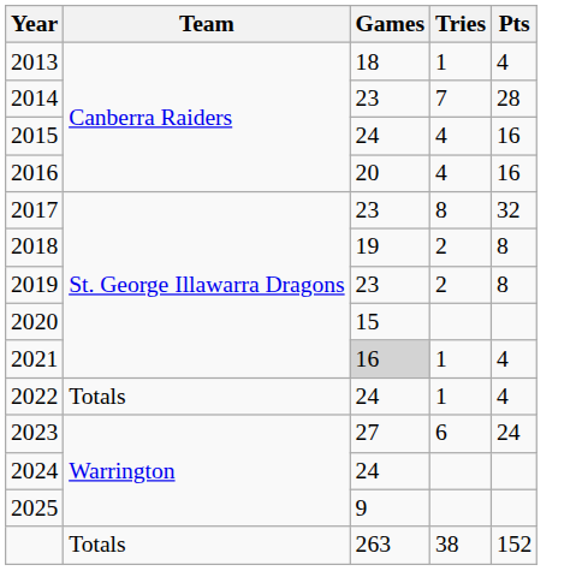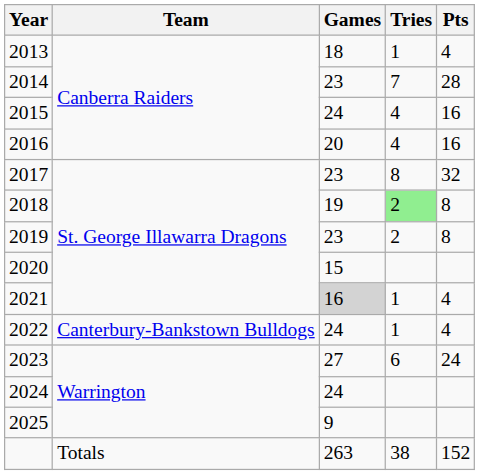 <table class="wikitable">
 <tr>
 <th>Year</th>
 <th>Team</th>
 <th>Games</th>
 <th>Tries</th>
 <th>Pts</th>
 </tr>
 <tr>
 <td>2013</td>
 <td rowspan="4"> <a href='#'>Canberra Raiders</a></td>
 <td>18</td>
 <td>1</td>
 <td>4</td>
 </tr>
 <tr>
 <td>2014</td>
 <td>23</td>
 <td>7</td>
 <td>28</td>
 </tr>
 <tr>
 <td>2015</td>
 <td>24</td>
 <td>4</td>
 <td>16</td>
 </tr>
 <tr>
 <td>2016</td>
 <td>20</td>
 <td>4</td>
 <td>16</td>
 </tr>
 <tr>
 <td>2017</td>
 <td rowspan="5"> <a href='#'>St. George Illawarra Dragons</a></td>
 <td>23</td>
 <td>8</td>
 <td>32</td>
 </tr>
 <tr>
 <td>2018</td>
 <td>19</td>
-<td>2</td>
+<td style="background: lightgreen;">2</td>
 <td>8</td>
 </tr>
 <tr>
 <td>2019</td>
 <td>23</td>
 <td>2</td>
 <td>8</td>
 </tr>
 <tr>
 <td>2020</td>
 <td>15</td>
 <td></td>
 <td></td>
 </tr>
 <tr>
 <td>2021</td>
 <td style="background: lightgrey;">16</td>
 <td>1</td>
 <td>4</td>
 </tr>
 <tr>
 <td>2022</td>
-<td>Totals</td>
+<td> <a href='#'>Canterbury-Bankstown Bulldogs</a></td>
 <td>24</td>
 <td>1</td>
 <td>4</td>
 </tr>
 <tr>
 <td>2023</td>
 <td rowspan="3"> <a href='#'>Warrington</a></td>
 <td>27</td>
 <td>6</td>
 <td>24</td>
 </tr>
 <tr>
 <td>2024</td>
 <td>24</td>
 <td></td>
 <td></td>
 </tr>
 <tr>
 <td>2025</td>
 <td>9</td>
 <td></td>
 <td></td>
 </tr>
 <tr>
 <td></td>
 <td>Totals</td>
 <td>263</td>
 <td>38</td>
 <td>152</td>
 </tr>
 </table>
